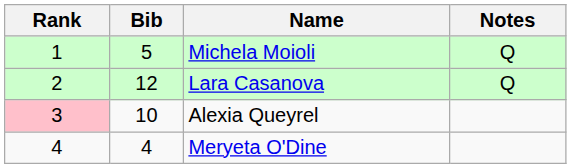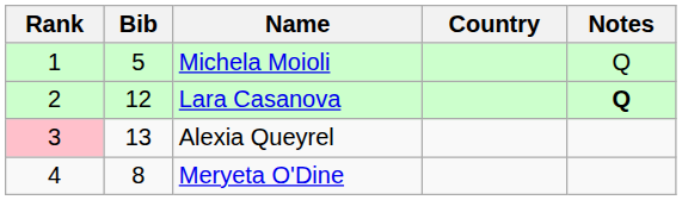 <table class="wikitable" style="text-align:center; width:450px">
 <tr>
 <th>Rank</th>
 <th>Bib</th>
 <th>Name</th>
+<th>Country</th>
 <th>Notes</th>
 </tr>
 <tr bgcolor=ccffcc>
 <td>1</td>
 <td>5</td>
 <td align=left><a href='#'>Michela Moioli</a></td>
+<td align=left></td>
 <td>Q</td>
 </tr>
 <tr bgcolor=ccffcc>
 <td>2</td>
 <td>12</td>
 <td align=left><a href='#'>Lara Casanova</a></td>
-<td>Q</td>
+<td align=left></td>
+<td><strong>Q</strong></td>
 </tr>
 <tr>
 <td style="background: pink;">3</td>
-<td>10</td>
+<td>13</td>
 <td align=left>Alexia Queyrel</td>
+<td align=left></td>
 <td></td>
 </tr>
 <tr>
 <td>4</td>
-<td>4</td>
+<td>8</td>
 <td align=left><a href='#'>Meryeta O'Dine</a></td>
+<td align=left></td>
 <td></td>
 </tr>
 </table>
